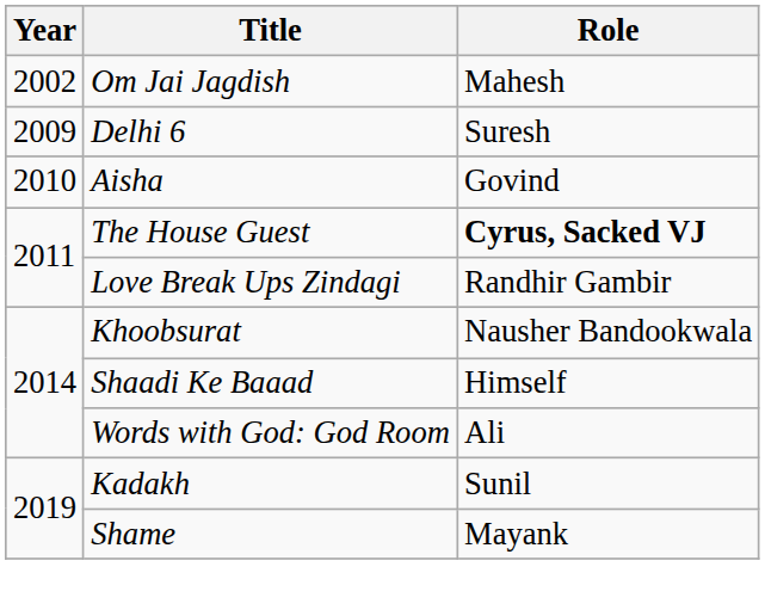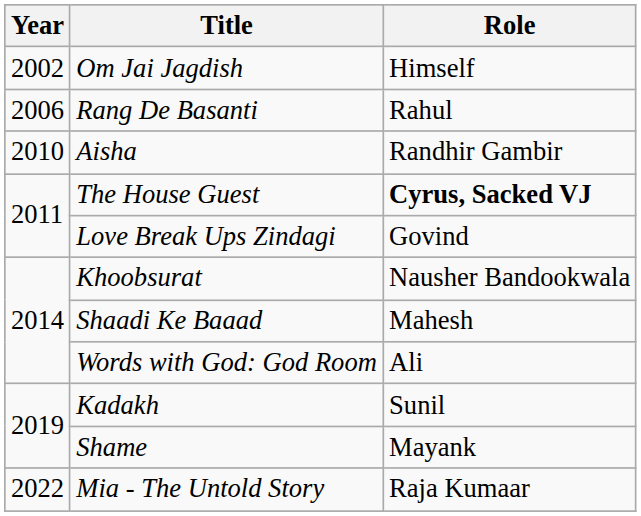 <table class="wikitable">
 <tr>
 <th>Year</th>
 <th>Title</th>
 <th>Role</th>
 </tr>
 <tr>
 <td>2002</td>
 <td><em>Om Jai Jagdish</em></td>
-<td>Mahesh</td>
+<td>Himself</td>
 </tr>
 <tr>
-<td>2009</td>
-<td><em>Delhi 6</em></td>
-<td>Suresh</td>
+<td>2006</td>
+<td><em>Rang De Basanti</em></td>
+<td>Rahul</td>
 </tr>
 <tr>
 <td>2010</td>
 <td><em>Aisha</em></td>
-<td>Govind</td>
+<td>Randhir Gambir</td>
 </tr>
 <tr>
 <td rowspan="2">2011</td>
 <td><em>The House Guest</em></td>
 <td><strong>Cyrus, Sacked VJ</strong></td>
 </tr>
 <tr>
 <td><em>Love Break Ups Zindagi</em></td>
-<td>Randhir Gambir</td>
+<td>Govind</td>
 </tr>
 <tr>
 <td rowspan="3">2014</td>
 <td><em>Khoobsurat</em></td>
 <td>Nausher Bandookwala</td>
 </tr>
 <tr>
 <td><em>Shaadi Ke Baaad</em></td>
-<td>Himself</td>
+<td>Mahesh</td>
 </tr>
 <tr>
 <td><em>Words with God: God Room</em></td>
 <td>Ali</td>
 </tr>
 <tr>
 <td rowspan="2">2019</td>
 <td><em>Kadakh</em></td>
 <td>Sunil</td>
 </tr>
 <tr>
 <td><em>Shame</em></td>
 <td>Mayank</td>
 </tr>
+<tr>
+<td>2022</td>
+<td><em>Mia - The Untold Story</em></td>
+<td>Raja Kumaar</td>
+</tr>
 </table>
